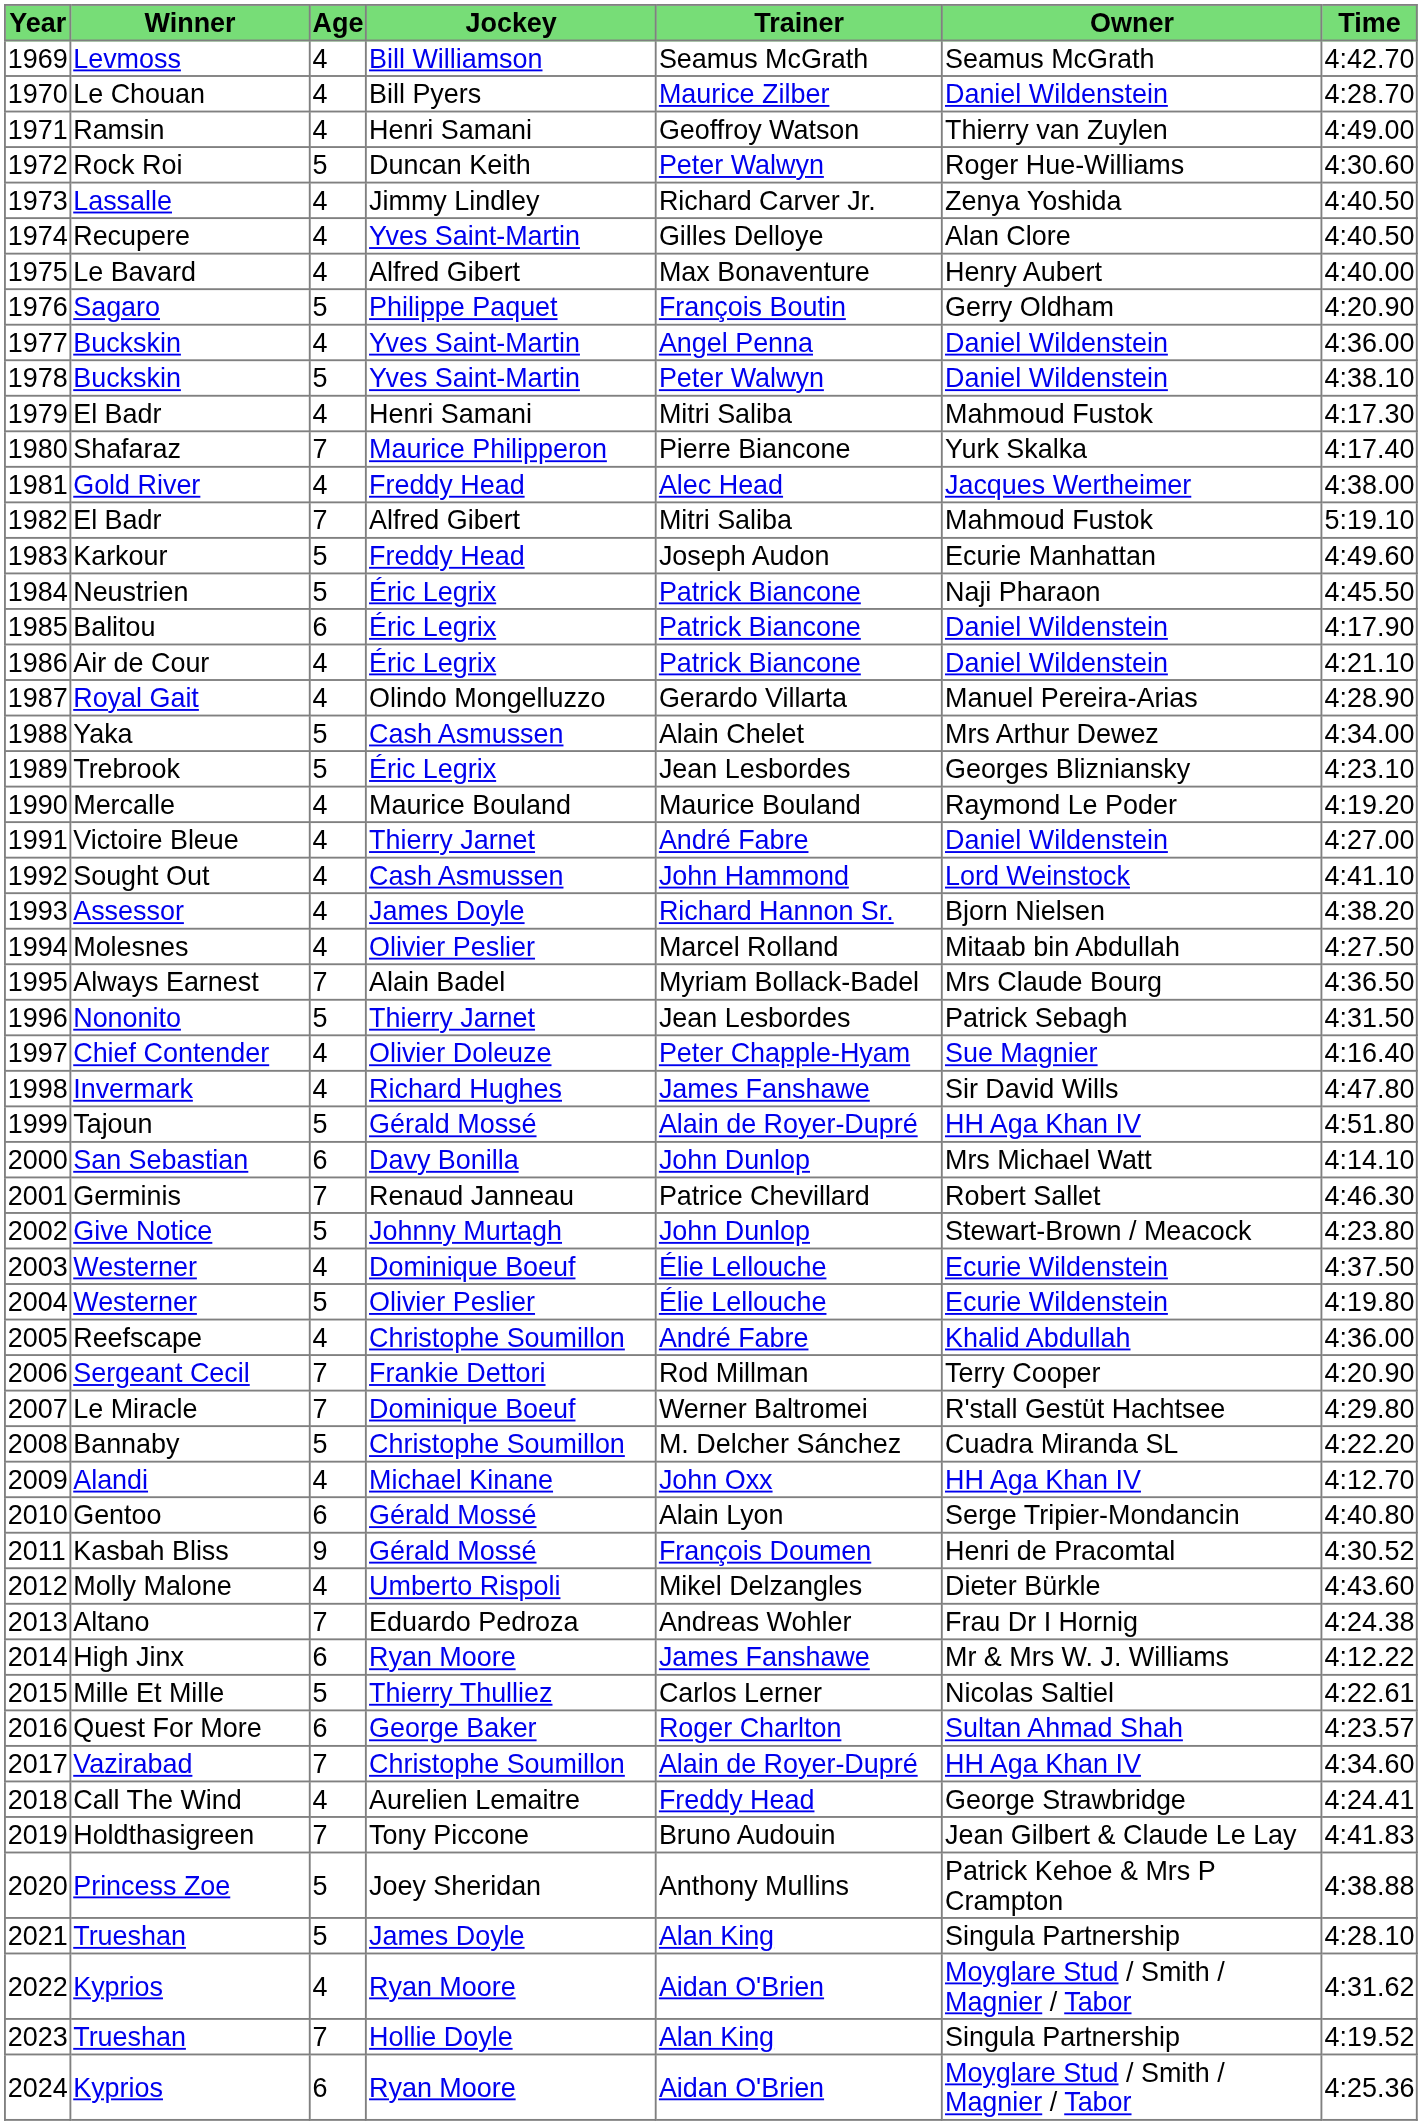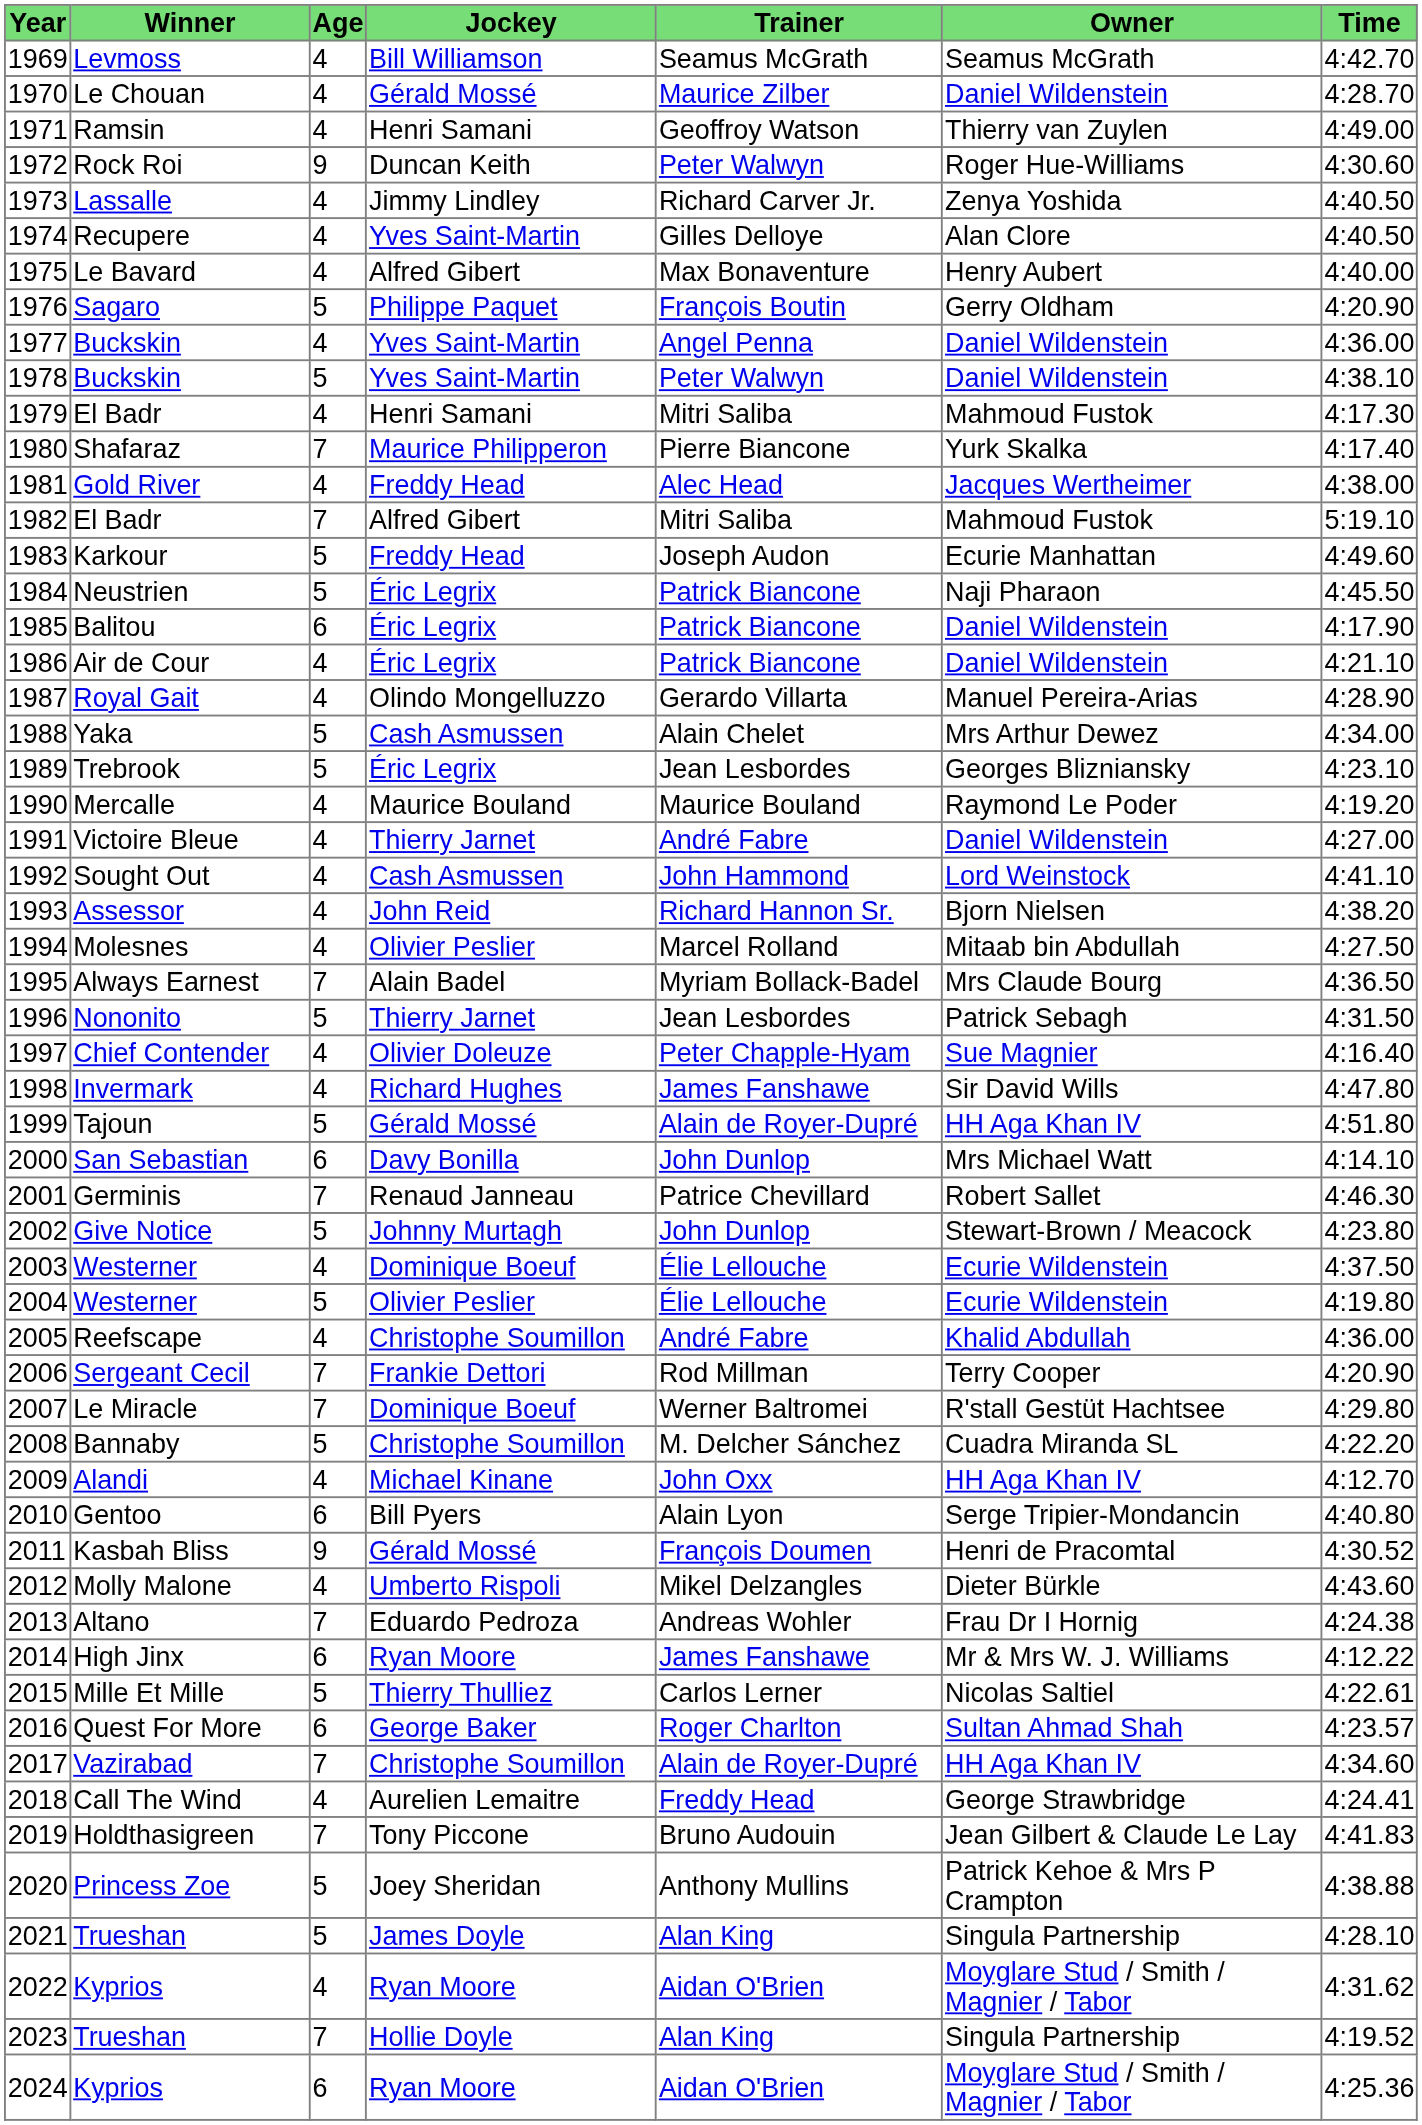 <table class = "sortable" | border="1" style="border-collapse: collapse; font-size:90%">
 <tr bgcolor="#77dd77" align="center">
 <th>Year</th>
 <th>Winner</th>
 <th>Age</th>
 <th>Jockey</th>
 <th>Trainer</th>
 <th>Owner</th>
 <th>Time</th>
 </tr>
 <tr>
 <td>1969</td>
 <td width=125px><a href='#'>Levmoss</a></td>
 <td>4</td>
 <td width=152px><a href='#'>Bill Williamson</a></td>
 <td width=150px>Seamus McGrath</td>
 <td width=200px>Seamus McGrath</td>
 <td>4:42.70</td>
 </tr>
 <tr>
 <td>1970</td>
 <td>Le Chouan</td>
 <td>4</td>
-<td>Bill Pyers</td>
+<td><a href='#'>Gérald Mossé</a></td>
 <td><a href='#'>Maurice Zilber</a></td>
 <td><a href='#'>Daniel Wildenstein</a></td>
 <td>4:28.70</td>
 </tr>
 <tr>
 <td>1971</td>
 <td>Ramsin</td>
 <td>4</td>
 <td>Henri Samani</td>
 <td>Geoffroy Watson</td>
 <td>Thierry van Zuylen</td>
 <td>4:49.00</td>
 </tr>
 <tr>
 <td>1972</td>
 <td>Rock Roi</td>
-<td>5</td>
+<td>9</td>
 <td>Duncan Keith</td>
 <td><a href='#'>Peter Walwyn</a></td>
 <td>Roger Hue-Williams</td>
 <td>4:30.60</td>
 </tr>
 <tr>
 <td>1973</td>
 <td><a href='#'>Lassalle</a></td>
 <td>4</td>
 <td>Jimmy Lindley</td>
 <td>Richard Carver Jr.</td>
 <td>Zenya Yoshida</td>
 <td>4:40.50</td>
 </tr>
 <tr>
 <td>1974</td>
 <td>Recupere</td>
 <td>4</td>
 <td><a href='#'>Yves Saint-Martin</a></td>
 <td>Gilles Delloye</td>
 <td>Alan Clore</td>
 <td>4:40.50</td>
 </tr>
 <tr>
 <td>1975</td>
 <td>Le Bavard</td>
 <td>4</td>
 <td>Alfred Gibert</td>
 <td>Max Bonaventure</td>
 <td>Henry Aubert</td>
 <td>4:40.00</td>
 </tr>
 <tr>
 <td>1976</td>
 <td><a href='#'>Sagaro</a></td>
 <td>5</td>
 <td><a href='#'>Philippe Paquet</a></td>
 <td><a href='#'>François Boutin</a></td>
 <td>Gerry Oldham</td>
 <td>4:20.90</td>
 </tr>
 <tr>
 <td>1977</td>
 <td><a href='#'>Buckskin</a></td>
 <td>4</td>
 <td><a href='#'>Yves Saint-Martin</a></td>
 <td><a href='#'>Angel Penna</a></td>
 <td><a href='#'>Daniel Wildenstein</a></td>
 <td>4:36.00</td>
 </tr>
 <tr>
 <td>1978</td>
 <td><a href='#'>Buckskin</a></td>
 <td>5</td>
 <td><a href='#'>Yves Saint-Martin</a></td>
 <td><a href='#'>Peter Walwyn</a></td>
 <td><a href='#'>Daniel Wildenstein</a></td>
 <td>4:38.10</td>
 </tr>
 <tr>
 <td>1979</td>
 <td>El Badr</td>
 <td>4</td>
 <td>Henri Samani</td>
 <td>Mitri Saliba</td>
 <td>Mahmoud Fustok</td>
 <td>4:17.30</td>
 </tr>
 <tr>
 <td>1980</td>
 <td>Shafaraz</td>
 <td>7</td>
 <td><a href='#'>Maurice Philipperon</a></td>
 <td>Pierre Biancone</td>
 <td>Yurk Skalka</td>
 <td>4:17.40</td>
 </tr>
 <tr>
 <td>1981</td>
 <td><a href='#'>Gold River</a></td>
 <td>4</td>
 <td><a href='#'>Freddy Head</a></td>
 <td><a href='#'>Alec Head</a></td>
 <td><a href='#'>Jacques Wertheimer</a></td>
 <td>4:38.00</td>
 </tr>
 <tr>
 <td>1982</td>
 <td>El Badr</td>
 <td>7</td>
 <td>Alfred Gibert</td>
 <td>Mitri Saliba</td>
 <td>Mahmoud Fustok</td>
 <td>5:19.10</td>
 </tr>
 <tr>
 <td>1983</td>
 <td>Karkour</td>
 <td>5</td>
 <td><a href='#'>Freddy Head</a></td>
 <td>Joseph Audon</td>
 <td>Ecurie Manhattan</td>
 <td>4:49.60</td>
 </tr>
 <tr>
 <td>1984</td>
 <td>Neustrien</td>
 <td>5</td>
 <td><a href='#'>Éric Legrix</a></td>
 <td><a href='#'>Patrick Biancone</a></td>
 <td>Naji Pharaon</td>
 <td>4:45.50</td>
 </tr>
 <tr>
 <td>1985</td>
 <td>Balitou</td>
 <td>6</td>
 <td><a href='#'>Éric Legrix</a></td>
 <td><a href='#'>Patrick Biancone</a></td>
 <td><a href='#'>Daniel Wildenstein</a></td>
 <td>4:17.90</td>
 </tr>
 <tr>
 <td>1986</td>
 <td>Air de Cour</td>
 <td>4</td>
 <td><a href='#'>Éric Legrix</a></td>
 <td><a href='#'>Patrick Biancone</a></td>
 <td><a href='#'>Daniel Wildenstein</a></td>
 <td>4:21.10</td>
 </tr>
 <tr>
 <td>1987</td>
 <td><a href='#'>Royal Gait</a></td>
 <td>4</td>
 <td>Olindo Mongelluzzo</td>
 <td>Gerardo Villarta</td>
 <td>Manuel Pereira-Arias</td>
 <td>4:28.90</td>
 </tr>
 <tr>
 <td>1988</td>
 <td>Yaka</td>
 <td>5</td>
 <td><a href='#'>Cash Asmussen</a></td>
 <td>Alain Chelet</td>
 <td>Mrs Arthur Dewez</td>
 <td>4:34.00</td>
 </tr>
 <tr>
 <td>1989</td>
 <td>Trebrook</td>
 <td>5</td>
 <td><a href='#'>Éric Legrix</a></td>
 <td>Jean Lesbordes</td>
 <td>Georges Blizniansky</td>
 <td>4:23.10</td>
 </tr>
 <tr>
 <td>1990</td>
 <td>Mercalle</td>
 <td>4</td>
 <td>Maurice Bouland</td>
 <td>Maurice Bouland</td>
 <td>Raymond Le Poder</td>
 <td>4:19.20</td>
 </tr>
 <tr>
 <td>1991</td>
 <td>Victoire Bleue</td>
 <td>4</td>
 <td><a href='#'>Thierry Jarnet</a></td>
 <td><a href='#'>André Fabre</a></td>
 <td><a href='#'>Daniel Wildenstein</a></td>
 <td>4:27.00</td>
 </tr>
 <tr>
 <td>1992</td>
 <td>Sought Out</td>
 <td>4</td>
 <td><a href='#'>Cash Asmussen</a></td>
 <td><a href='#'>John Hammond</a></td>
 <td><a href='#'>Lord Weinstock</a></td>
 <td>4:41.10</td>
 </tr>
 <tr>
 <td>1993</td>
 <td><a href='#'>Assessor</a></td>
 <td>4</td>
-<td><a href='#'>James Doyle</a></td>
+<td><a href='#'>John Reid</a></td>
 <td><a href='#'>Richard Hannon Sr.</a></td>
 <td>Bjorn Nielsen</td>
 <td>4:38.20</td>
 </tr>
 <tr>
 <td>1994</td>
 <td>Molesnes</td>
 <td>4</td>
 <td><a href='#'>Olivier Peslier</a></td>
 <td>Marcel Rolland</td>
 <td>Mitaab bin Abdullah</td>
 <td>4:27.50</td>
 </tr>
 <tr>
 <td>1995</td>
 <td>Always Earnest</td>
 <td>7</td>
 <td>Alain Badel</td>
 <td>Myriam Bollack-Badel</td>
 <td>Mrs Claude Bourg</td>
 <td>4:36.50</td>
 </tr>
 <tr>
 <td>1996</td>
 <td><a href='#'>Nononito</a></td>
 <td>5</td>
 <td><a href='#'>Thierry Jarnet</a></td>
 <td>Jean Lesbordes</td>
 <td>Patrick Sebagh</td>
 <td>4:31.50</td>
 </tr>
 <tr>
 <td>1997</td>
 <td><a href='#'>Chief Contender</a></td>
 <td>4</td>
 <td><a href='#'>Olivier Doleuze</a></td>
 <td><a href='#'>Peter Chapple-Hyam</a></td>
 <td><a href='#'>Sue Magnier</a></td>
 <td>4:16.40</td>
 </tr>
 <tr>
 <td>1998</td>
 <td><a href='#'>Invermark</a></td>
 <td>4</td>
 <td><a href='#'>Richard Hughes</a></td>
 <td><a href='#'>James Fanshawe</a></td>
 <td>Sir David Wills</td>
 <td>4:47.80</td>
 </tr>
 <tr>
 <td>1999</td>
 <td>Tajoun</td>
 <td>5</td>
 <td><a href='#'>Gérald Mossé</a></td>
 <td><a href='#'>Alain de Royer-Dupré</a></td>
 <td><a href='#'>HH Aga Khan IV</a></td>
 <td>4:51.80</td>
 </tr>
 <tr>
 <td>2000</td>
 <td><a href='#'>San Sebastian</a></td>
 <td>6</td>
 <td><a href='#'>Davy Bonilla</a></td>
 <td><a href='#'>John Dunlop</a></td>
 <td>Mrs Michael Watt</td>
 <td>4:14.10</td>
 </tr>
 <tr>
 <td>2001</td>
 <td>Germinis</td>
 <td>7</td>
 <td>Renaud Janneau</td>
 <td>Patrice Chevillard</td>
 <td>Robert Sallet</td>
 <td>4:46.30</td>
 </tr>
 <tr>
 <td>2002</td>
 <td><a href='#'>Give Notice</a></td>
 <td>5</td>
 <td><a href='#'>Johnny Murtagh</a></td>
 <td><a href='#'>John Dunlop</a></td>
 <td>Stewart-Brown / Meacock </td>
 <td>4:23.80</td>
 </tr>
 <tr>
 <td>2003</td>
 <td><a href='#'>Westerner</a></td>
 <td>4</td>
 <td><a href='#'>Dominique Boeuf</a></td>
 <td><a href='#'>Élie Lellouche</a></td>
 <td><a href='#'>Ecurie Wildenstein</a></td>
 <td>4:37.50</td>
 </tr>
 <tr>
 <td>2004</td>
 <td><a href='#'>Westerner</a></td>
 <td>5</td>
 <td><a href='#'>Olivier Peslier</a></td>
 <td><a href='#'>Élie Lellouche</a></td>
 <td><a href='#'>Ecurie Wildenstein</a></td>
 <td>4:19.80</td>
 </tr>
 <tr>
 <td>2005</td>
 <td>Reefscape</td>
 <td>4</td>
 <td><a href='#'>Christophe Soumillon</a></td>
 <td><a href='#'>André Fabre</a></td>
 <td><a href='#'>Khalid Abdullah</a></td>
 <td>4:36.00</td>
 </tr>
 <tr>
 <td>2006</td>
 <td><a href='#'>Sergeant Cecil</a></td>
 <td>7</td>
 <td><a href='#'>Frankie Dettori</a></td>
 <td>Rod Millman</td>
 <td>Terry Cooper</td>
 <td>4:20.90</td>
 </tr>
 <tr>
 <td>2007</td>
 <td>Le Miracle</td>
 <td>7</td>
 <td><a href='#'>Dominique Boeuf</a></td>
 <td>Werner Baltromei</td>
 <td>R'stall Gestüt Hachtsee</td>
 <td>4:29.80</td>
 </tr>
 <tr>
 <td>2008</td>
 <td>Bannaby</td>
 <td>5</td>
 <td><a href='#'>Christophe Soumillon</a></td>
 <td>M. Delcher Sánchez </td>
 <td>Cuadra Miranda SL</td>
 <td>4:22.20</td>
 </tr>
 <tr>
 <td>2009</td>
 <td><a href='#'>Alandi</a></td>
 <td>4</td>
 <td><a href='#'>Michael Kinane</a></td>
 <td><a href='#'>John Oxx</a></td>
 <td><a href='#'>HH Aga Khan IV</a></td>
 <td>4:12.70</td>
 </tr>
 <tr>
 <td>2010</td>
 <td>Gentoo</td>
 <td>6</td>
-<td><a href='#'>Gérald Mossé</a></td>
+<td>Bill Pyers</td>
 <td>Alain Lyon</td>
 <td>Serge Tripier-Mondancin</td>
 <td>4:40.80</td>
 </tr>
 <tr>
 <td>2011</td>
 <td>Kasbah Bliss</td>
 <td>9</td>
 <td><a href='#'>Gérald Mossé</a></td>
 <td><a href='#'>François Doumen</a></td>
 <td>Henri de Pracomtal</td>
 <td>4:30.52</td>
 </tr>
 <tr>
 <td>2012</td>
 <td>Molly Malone</td>
 <td>4</td>
 <td><a href='#'>Umberto Rispoli</a></td>
 <td>Mikel Delzangles</td>
 <td>Dieter Bürkle</td>
 <td>4:43.60</td>
 </tr>
 <tr>
 <td>2013</td>
 <td>Altano</td>
 <td>7</td>
 <td>Eduardo Pedroza</td>
 <td>Andreas Wohler</td>
 <td>Frau Dr I Hornig</td>
 <td>4:24.38</td>
 </tr>
 <tr>
 <td>2014</td>
 <td>High Jinx</td>
 <td>6</td>
 <td><a href='#'>Ryan Moore</a></td>
 <td><a href='#'>James Fanshawe</a></td>
 <td>Mr & Mrs W. J. Williams</td>
 <td>4:12.22</td>
 </tr>
 <tr>
 <td>2015</td>
 <td>Mille Et Mille</td>
 <td>5</td>
 <td><a href='#'>Thierry Thulliez</a></td>
 <td>Carlos Lerner</td>
 <td>Nicolas Saltiel</td>
 <td>4:22.61</td>
 </tr>
 <tr>
 <td>2016</td>
 <td>Quest For More</td>
 <td>6</td>
 <td><a href='#'>George Baker</a></td>
 <td><a href='#'>Roger Charlton</a></td>
 <td><a href='#'>Sultan Ahmad Shah</a></td>
 <td>4:23.57</td>
 </tr>
 <tr>
 <td>2017</td>
 <td><a href='#'>Vazirabad</a></td>
 <td>7</td>
 <td><a href='#'>Christophe Soumillon</a></td>
 <td><a href='#'>Alain de Royer-Dupré</a></td>
 <td><a href='#'>HH Aga Khan IV</a></td>
 <td>4:34.60</td>
 </tr>
 <tr>
 <td>2018</td>
 <td>Call The Wind</td>
 <td>4</td>
 <td>Aurelien Lemaitre</td>
 <td><a href='#'>Freddy Head</a></td>
 <td>George Strawbridge</td>
 <td>4:24.41</td>
 </tr>
 <tr>
 <td>2019</td>
 <td>Holdthasigreen</td>
 <td>7</td>
 <td>Tony Piccone</td>
 <td>Bruno Audouin</td>
 <td>Jean Gilbert & Claude Le Lay</td>
 <td>4:41.83</td>
 </tr>
 <tr>
 <td>2020</td>
 <td><a href='#'>Princess Zoe</a></td>
 <td>5</td>
 <td>Joey Sheridan</td>
 <td>Anthony Mullins</td>
 <td>Patrick Kehoe & Mrs P Crampton</td>
 <td>4:38.88</td>
 </tr>
 <tr>
 <td>2021</td>
 <td><a href='#'>Trueshan</a></td>
 <td>5</td>
 <td><a href='#'>James Doyle</a></td>
 <td><a href='#'>Alan King</a></td>
 <td>Singula Partnership</td>
 <td>4:28.10</td>
 </tr>
 <tr>
 <td>2022</td>
 <td><a href='#'>Kyprios</a></td>
 <td>4</td>
 <td><a href='#'>Ryan Moore</a></td>
 <td><a href='#'>Aidan O'Brien</a></td>
 <td><a href='#'>Moyglare Stud</a> / Smith / <a href='#'>Magnier</a> / <a href='#'>Tabor</a></td>
 <td>4:31.62</td>
 </tr>
 <tr>
 <td>2023</td>
 <td><a href='#'>Trueshan</a></td>
 <td>7</td>
 <td><a href='#'>Hollie Doyle</a></td>
 <td><a href='#'>Alan King</a></td>
 <td>Singula Partnership</td>
 <td>4:19.52</td>
 </tr>
 <tr>
 <td>2024</td>
 <td><a href='#'>Kyprios</a></td>
 <td>6</td>
 <td><a href='#'>Ryan Moore</a></td>
 <td><a href='#'>Aidan O'Brien</a></td>
 <td><a href='#'>Moyglare Stud</a> / Smith / <a href='#'>Magnier</a> / <a href='#'>Tabor</a></td>
 <td>4:25.36</td>
 </tr>
 </table>
